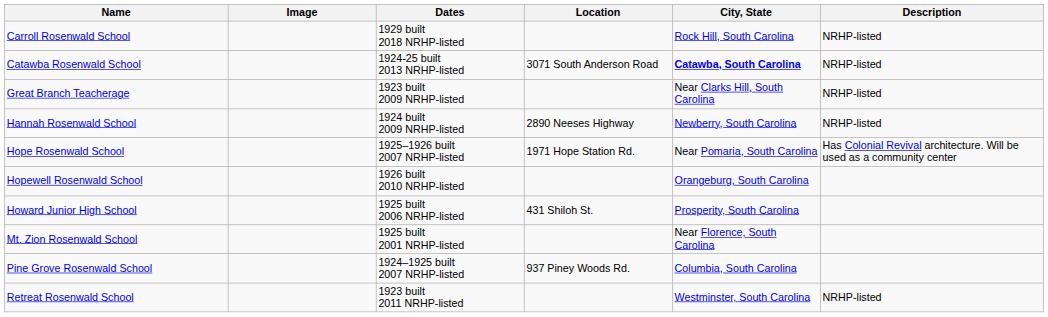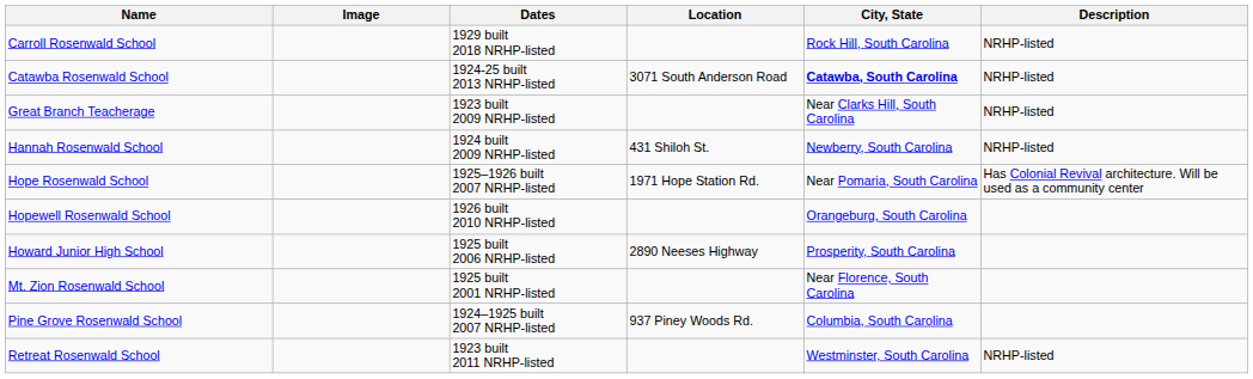 <table class="wikitable sortable" style="width:98%">
 <tr>
 <th style="width: 200px"><strong>Name</strong></th>
 <th class="unsortable" style="width: 130px"><strong>Image</strong></th>
 <th style="width: 130px"><strong>Dates</strong></th>
 <th style="width: 130px"><strong>Location</strong></th>
 <th style="width: 130px"><strong>City, State</strong></th>
 <th class="unsortable" style="width: 200px"><strong>Description</strong></th>
 </tr>
 <tr ->
 <td><a href='#'>Carroll Rosenwald School</a></td>
 <td></td>
 <td>1929 built<br>2018 NRHP-listed</td>
 <td></td>
 <td><a href='#'>Rock Hill, South Carolina</a></td>
 <td>NRHP-listed</td>
 </tr>
 <tr ->
 <td><a href='#'>Catawba Rosenwald School</a></td>
 <td></td>
 <td>1924-25 built<br>2013 NRHP-listed</td>
 <td>3071 South Anderson Road</td>
 <td><strong><a href='#'>Catawba, South Carolina</a></strong></td>
 <td>NRHP-listed</td>
 </tr>
 <tr ->
 <td><a href='#'>Great Branch Teacherage</a></td>
 <td></td>
 <td>1923 built<br>2009 NRHP-listed</td>
 <td></td>
 <td>Near <a href='#'>Clarks Hill, South Carolina</a></td>
 <td>NRHP-listed</td>
 </tr>
 <tr ->
 <td><a href='#'>Hannah Rosenwald School</a></td>
 <td></td>
 <td>1924 built<br>2009 NRHP-listed</td>
-<td>2890 Neeses Highway</td>
+<td>431 Shiloh St.</td>
 <td><a href='#'>Newberry, South Carolina</a></td>
 <td>NRHP-listed</td>
 </tr>
 <tr>
 <td><a href='#'>Hope Rosenwald School</a></td>
 <td></td>
 <td>1925–1926 built<br>2007 NRHP-listed</td>
 <td>1971 Hope Station Rd.<br><small></small></td>
 <td>Near <a href='#'>Pomaria, South Carolina</a></td>
 <td>Has <a href='#'>Colonial Revival</a> architecture. Will be used as a community center</td>
 </tr>
 <tr>
 <td><a href='#'>Hopewell Rosenwald School</a></td>
 <td></td>
 <td>1926 built<br>2010 NRHP-listed</td>
 <td></td>
 <td><a href='#'>Orangeburg, South Carolina</a></td>
 <td></td>
 </tr>
 <tr>
 <td><a href='#'>Howard Junior High School</a></td>
 <td></td>
 <td>1925 built<br>2006 NRHP-listed</td>
-<td>431 Shiloh St.</td>
+<td>2890 Neeses Highway</td>
 <td><a href='#'>Prosperity, South Carolina</a></td>
 <td></td>
 </tr>
 <tr>
 <td><a href='#'>Mt. Zion Rosenwald School</a></td>
 <td></td>
 <td>1925 built<br>2001 NRHP-listed</td>
 <td></td>
 <td>Near <a href='#'>Florence, South Carolina</a></td>
 <td></td>
 </tr>
 <tr>
 <td><a href='#'>Pine Grove Rosenwald School</a></td>
 <td></td>
 <td>1924–1925 built<br>2007 NRHP-listed</td>
 <td>937 Piney Woods Rd.</td>
 <td><a href='#'>Columbia, South Carolina</a></td>
 <td></td>
 </tr>
 <tr>
 <td><a href='#'>Retreat Rosenwald School</a></td>
 <td></td>
 <td>1923 built<br>2011 NRHP-listed</td>
 <td></td>
 <td><a href='#'>Westminster, South Carolina</a></td>
 <td>NRHP-listed</td>
 </tr>
 </table>
